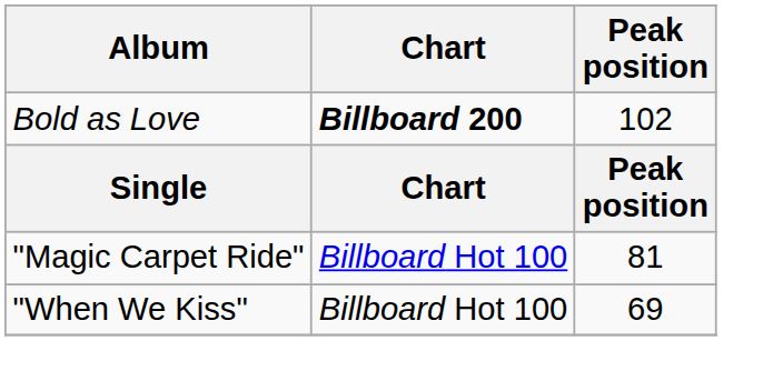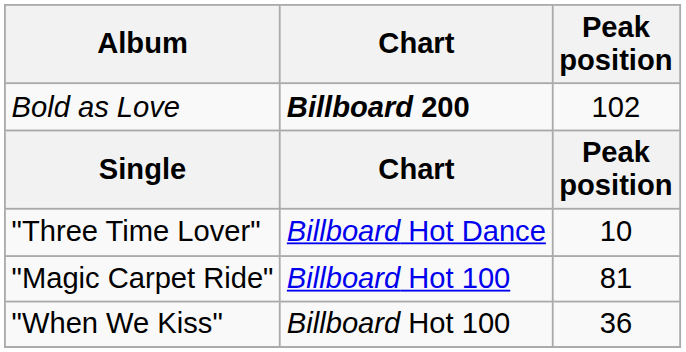 <table class="wikitable">
 <tr>
 <th align="left">Album</th>
 <th align="left">Chart</th>
 <th align="center">Peak<br>position<br></th>
 </tr>
 <tr>
 <td align="left"><em>Bold as Love</em></td>
 <td align="left"><strong><em>Billboard</em> 200</strong></td>
 <td align="center">102</td>
 </tr>
 <tr>
 <th align="left">Single</th>
 <th align="left">Chart</th>
 <th align="center">Peak<br>position<br></th>
 </tr>
 <tr>
+<td align="left">"Three Time Lover"</td>
+<td align="left"><a href='#'><em>Billboard</em> Hot Dance</a></td>
+<td align="center">10</td>
+</tr>
+<tr>
 <td align="left">"Magic Carpet Ride"</td>
 <td align="left"><a href='#'><em>Billboard</em> Hot 100</a></td>
 <td align="center">81</td>
 </tr>
 <tr>
 <td align="left">"When We Kiss"</td>
 <td align="left"><em>Billboard</em> Hot 100</td>
-<td align="center">69</td>
+<td align="center">36</td>
 </tr>
 <tr>
 </tr>
 </table>
